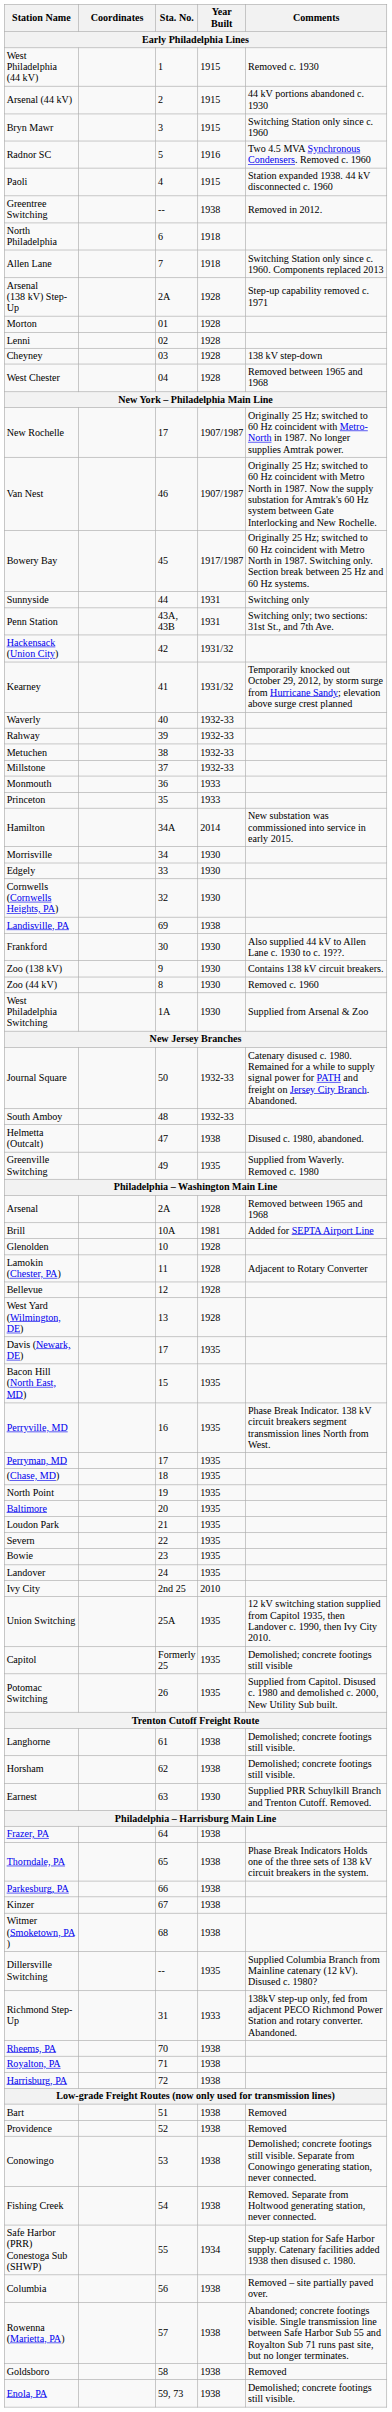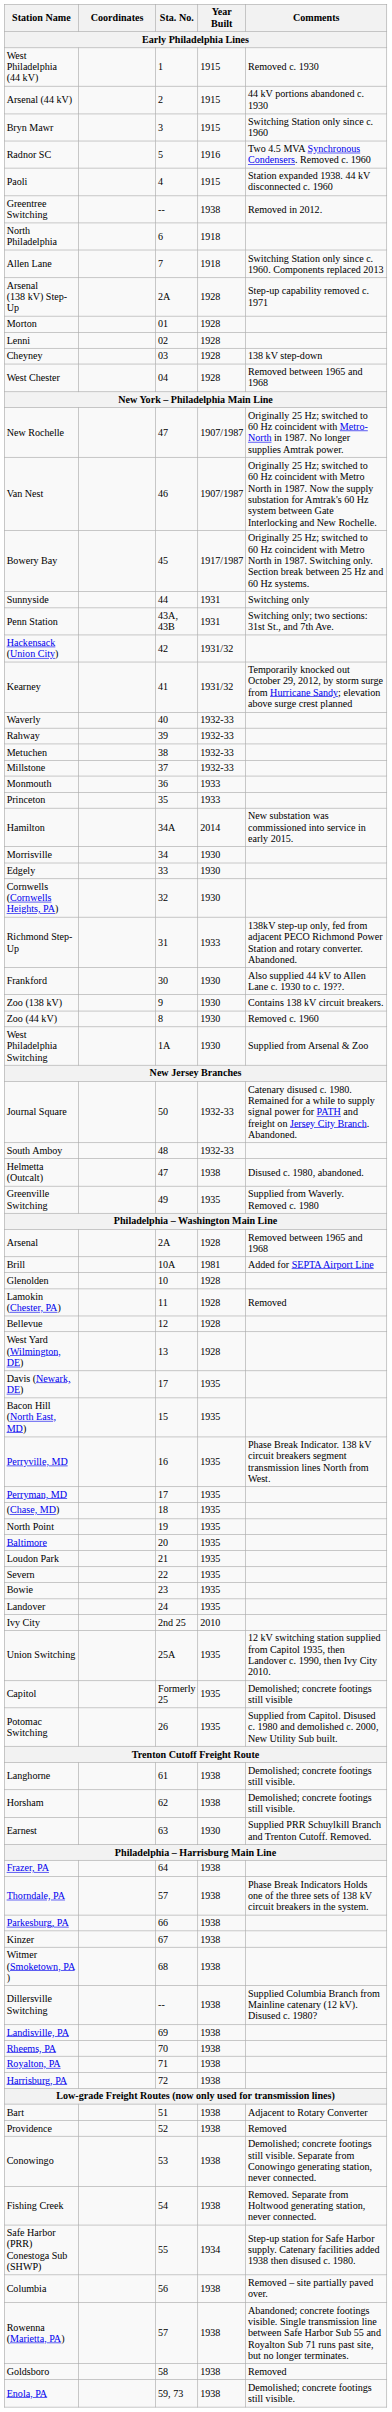 <table class="wikitable sortable">
 <tr>
 <th style="width:20%">Station Name</th>
 <th style="width:21%">Coordinates</th>
 <th style="width:9%">Sta. No.</th>
 <th style="width:10%">Year Built</th>
 <th style="width:40%">Comments</th>
 </tr>
 <tr>
 <th colspan=5>Early Philadelphia Lines</th>
 </tr>
 <tr>
 <td>West Philadelphia (44 kV)</td>
 <td></td>
 <td>1</td>
 <td>1915</td>
 <td>Removed c. 1930</td>
 </tr>
 <tr>
 <td>Arsenal (44 kV)</td>
 <td></td>
 <td>2</td>
 <td>1915</td>
 <td>44 kV portions abandoned c. 1930</td>
 </tr>
 <tr>
 <td>Bryn Mawr</td>
 <td></td>
 <td>3</td>
 <td>1915</td>
 <td>Switching Station only since c. 1960</td>
 </tr>
 <tr>
 <td>Radnor SC</td>
 <td></td>
 <td>5</td>
 <td>1916</td>
 <td>Two 4.5 MVA <a href='#'>Synchronous Condensers</a>. Removed c. 1960</td>
 </tr>
 <tr>
 <td>Paoli</td>
 <td></td>
 <td>4</td>
 <td>1915</td>
 <td>Station expanded 1938. 44 kV disconnected c. 1960</td>
 </tr>
 <tr>
 <td>Greentree Switching</td>
 <td></td>
 <td>--</td>
 <td>1938</td>
 <td>Removed in 2012.</td>
 </tr>
 <tr>
 <td>North Philadelphia</td>
 <td></td>
 <td>6</td>
 <td>1918</td>
 <td></td>
 </tr>
 <tr>
 <td>Allen Lane</td>
 <td></td>
 <td>7</td>
 <td>1918</td>
 <td>Switching Station only since c. 1960. Components replaced 2013</td>
 </tr>
 <tr>
 <td>Arsenal (138 kV) Step-Up</td>
 <td></td>
 <td>2A</td>
 <td>1928</td>
 <td>Step-up capability removed c. 1971</td>
 </tr>
 <tr>
 <td>Morton</td>
 <td></td>
 <td>01</td>
 <td>1928</td>
 <td></td>
 </tr>
 <tr>
 <td>Lenni</td>
 <td></td>
 <td>02</td>
 <td>1928</td>
 <td></td>
 </tr>
 <tr>
 <td>Cheyney</td>
 <td></td>
 <td>03</td>
 <td>1928</td>
 <td>138 kV step-down</td>
 </tr>
 <tr>
 <td>West Chester</td>
 <td></td>
 <td>04</td>
 <td>1928</td>
 <td>Removed between 1965 and 1968</td>
 </tr>
 <tr>
 <th colspan=5>New York – Philadelphia Main Line</th>
 </tr>
 <tr>
 <td>New Rochelle</td>
 <td></td>
-<td>17</td>
+<td>47</td>
 <td>1907/1987</td>
 <td>Originally 25 Hz; switched to 60 Hz coincident with <a href='#'>Metro-North</a> in 1987. No longer supplies Amtrak power.</td>
 </tr>
 <tr>
 <td>Van Nest</td>
 <td></td>
 <td>46</td>
 <td>1907/1987</td>
 <td>Originally 25 Hz; switched to 60 Hz coincident with Metro North in 1987. Now the supply substation for Amtrak's 60 Hz system between Gate Interlocking and New Rochelle.</td>
 </tr>
 <tr>
 <td>Bowery Bay</td>
 <td></td>
 <td>45</td>
 <td>1917/1987</td>
 <td>Originally 25 Hz; switched to 60 Hz coincident with Metro North in 1987. Switching only. Section break between 25 Hz and 60 Hz systems.</td>
 </tr>
 <tr>
 <td>Sunnyside</td>
 <td></td>
 <td>44</td>
 <td>1931</td>
 <td>Switching only</td>
 </tr>
 <tr>
 <td>Penn Station</td>
 <td></td>
 <td>43A, 43B</td>
 <td>1931</td>
 <td>Switching only; two sections: 31st St., and 7th Ave.</td>
 </tr>
 <tr>
 <td><a href='#'>Hackensack</a> (<a href='#'>Union City</a>)</td>
 <td></td>
 <td>42</td>
 <td>1931/32</td>
 <td></td>
 </tr>
 <tr>
 <td>Kearney</td>
 <td></td>
 <td>41</td>
 <td>1931/32</td>
 <td>Temporarily knocked out October 29, 2012, by storm surge from <a href='#'>Hurricane Sandy</a>; elevation above surge crest planned</td>
 </tr>
 <tr>
 <td>Waverly</td>
 <td></td>
 <td>40</td>
 <td>1932-33</td>
 <td></td>
 </tr>
 <tr>
 <td>Rahway</td>
 <td></td>
 <td>39</td>
 <td>1932-33</td>
 <td></td>
 </tr>
 <tr>
 <td>Metuchen</td>
 <td></td>
 <td>38</td>
 <td>1932-33</td>
 <td></td>
 </tr>
 <tr>
 <td>Millstone</td>
 <td></td>
 <td>37</td>
 <td>1932-33</td>
 <td></td>
 </tr>
 <tr>
 <td>Monmouth</td>
 <td></td>
 <td>36</td>
 <td>1933</td>
 <td></td>
 </tr>
 <tr>
 <td>Princeton</td>
 <td></td>
 <td>35</td>
 <td>1933</td>
 <td></td>
 </tr>
 <tr>
 <td>Hamilton</td>
 <td></td>
 <td>34A</td>
 <td>2014</td>
 <td>New substation was commissioned into service in early 2015.</td>
 </tr>
 <tr>
 <td>Morrisville</td>
 <td></td>
 <td>34</td>
 <td>1930</td>
 <td></td>
 </tr>
 <tr>
 <td>Edgely</td>
 <td></td>
 <td>33</td>
 <td>1930</td>
 <td></td>
 </tr>
 <tr>
 <td>Cornwells (<a href='#'>Cornwells Heights, PA</a>)</td>
 <td></td>
 <td>32</td>
 <td>1930</td>
 <td></td>
 </tr>
 <tr>
-<td><a href='#'>Landisville, PA</a></td>
+<td>Richmond Step-Up</td>
 <td></td>
-<td>69</td>
-<td>1938</td>
-<td></td>
+<td>31</td>
+<td>1933</td>
+<td>138kV step-up only, fed from adjacent PECO Richmond Power Station and rotary converter. Abandoned.</td>
 </tr>
 <tr>
 <td>Frankford</td>
 <td></td>
 <td>30</td>
 <td>1930</td>
 <td>Also supplied 44 kV to Allen Lane c. 1930 to c. 19??.</td>
 </tr>
 <tr>
 <td>Zoo (138 kV)</td>
 <td></td>
 <td>9</td>
 <td>1930</td>
 <td>Contains 138 kV circuit breakers.</td>
 </tr>
 <tr>
 <td>Zoo (44 kV)</td>
 <td></td>
 <td>8</td>
 <td>1930</td>
 <td>Removed c. 1960</td>
 </tr>
 <tr>
 <td>West Philadelphia Switching</td>
 <td></td>
 <td>1A</td>
 <td>1930</td>
 <td>Supplied from Arsenal & Zoo</td>
 </tr>
 <tr>
 <th colspan=5>New Jersey Branches</th>
 </tr>
 <tr>
 <td>Journal Square</td>
 <td></td>
 <td>50</td>
 <td>1932-33</td>
 <td>Catenary disused c. 1980. Remained for a while to supply signal power for <a href='#'>PATH</a> and freight on <a href='#'>Jersey City Branch</a>. Abandoned.</td>
 </tr>
 <tr>
 <td>South Amboy</td>
 <td></td>
 <td>48</td>
 <td>1932-33</td>
 <td></td>
 </tr>
 <tr>
 <td>Helmetta (Outcalt)</td>
 <td></td>
 <td>47</td>
 <td>1938</td>
 <td>Disused c. 1980, abandoned.</td>
 </tr>
 <tr>
 <td>Greenville Switching</td>
 <td></td>
 <td>49</td>
 <td>1935</td>
 <td>Supplied from Waverly. Removed c. 1980</td>
 </tr>
 <tr>
 <th colspan=5>Philadelphia – Washington Main Line</th>
 </tr>
 <tr>
 <td>Arsenal</td>
 <td></td>
 <td>2A</td>
 <td>1928</td>
 <td>Removed between 1965 and 1968</td>
 </tr>
 <tr>
 <td>Brill</td>
 <td></td>
 <td>10A</td>
 <td>1981</td>
 <td>Added for <a href='#'>SEPTA Airport Line</a></td>
 </tr>
 <tr>
 <td>Glenolden</td>
 <td></td>
 <td>10</td>
 <td>1928</td>
 <td></td>
 </tr>
 <tr>
 <td>Lamokin (<a href='#'>Chester, PA</a>)</td>
 <td></td>
 <td>11</td>
 <td>1928</td>
-<td>Adjacent to Rotary Converter</td>
+<td>Removed</td>
 </tr>
 <tr>
 <td>Bellevue</td>
 <td></td>
 <td>12</td>
 <td>1928</td>
 <td></td>
 </tr>
 <tr>
 <td>West Yard (<a href='#'>Wilmington, DE</a>)</td>
 <td></td>
 <td>13</td>
 <td>1928</td>
 <td></td>
 </tr>
 <tr>
 <td>Davis (<a href='#'>Newark, DE</a>)</td>
 <td></td>
 <td>17</td>
 <td>1935</td>
 <td></td>
 </tr>
 <tr>
 <td>Bacon Hill (<a href='#'>North East, MD</a>)</td>
 <td></td>
 <td>15</td>
 <td>1935</td>
 <td></td>
 </tr>
 <tr>
 <td><a href='#'>Perryville, MD</a></td>
 <td></td>
 <td>16</td>
 <td>1935</td>
 <td>Phase Break Indicator. 138 kV circuit breakers segment transmission lines North from West.</td>
 </tr>
 <tr>
 <td><a href='#'>Perryman, MD</a></td>
 <td></td>
 <td>17</td>
 <td>1935</td>
 <td></td>
 </tr>
 <tr>
 <td> (<a href='#'>Chase, MD</a>)</td>
 <td></td>
 <td>18</td>
 <td>1935</td>
 <td></td>
 </tr>
 <tr>
 <td>North Point</td>
 <td></td>
 <td>19</td>
 <td>1935</td>
 <td></td>
 </tr>
 <tr>
 <td><a href='#'>Baltimore</a></td>
 <td></td>
 <td>20</td>
 <td>1935</td>
 <td></td>
 </tr>
 <tr>
 <td>Loudon Park</td>
 <td></td>
 <td>21</td>
 <td>1935</td>
 <td></td>
 </tr>
 <tr>
 <td>Severn</td>
 <td></td>
 <td>22</td>
 <td>1935</td>
 <td></td>
 </tr>
 <tr>
 <td>Bowie</td>
 <td></td>
 <td>23</td>
 <td>1935</td>
 <td></td>
 </tr>
 <tr>
 <td>Landover</td>
 <td></td>
 <td>24</td>
 <td>1935</td>
 <td></td>
 </tr>
 <tr>
 <td>Ivy City</td>
 <td></td>
 <td>2nd 25</td>
 <td>2010</td>
 <td></td>
 </tr>
 <tr>
 <td>Union Switching</td>
 <td></td>
 <td>25A</td>
 <td>1935</td>
 <td>12 kV switching station supplied from Capitol 1935, then Landover c. 1990, then Ivy City 2010.</td>
 </tr>
 <tr>
 <td>Capitol</td>
 <td></td>
 <td>Formerly 25</td>
 <td>1935</td>
 <td>Demolished; concrete footings still visible</td>
 </tr>
 <tr>
 <td>Potomac Switching</td>
 <td></td>
 <td>26</td>
 <td>1935</td>
 <td>Supplied from Capitol. Disused c. 1980 and demolished c. 2000, New Utility Sub built.</td>
 </tr>
 <tr>
 <th colspan=5>Trenton Cutoff Freight Route</th>
 </tr>
 <tr>
 <td>Langhorne</td>
 <td></td>
 <td>61</td>
 <td>1938</td>
 <td>Demolished; concrete footings still visible.</td>
 </tr>
 <tr>
 <td>Horsham</td>
 <td></td>
 <td>62</td>
 <td>1938</td>
 <td>Demolished; concrete footings still visible.</td>
 </tr>
 <tr>
 <td>Earnest</td>
 <td></td>
 <td>63</td>
 <td>1930</td>
 <td>Supplied PRR Schuylkill Branch and Trenton Cutoff. Removed.</td>
 </tr>
 <tr>
 <th colspan=5>Philadelphia – Harrisburg Main Line</th>
 </tr>
 <tr>
 <td><a href='#'>Frazer, PA</a></td>
 <td></td>
 <td>64</td>
 <td>1938</td>
 <td></td>
 </tr>
 <tr>
 <td><a href='#'>Thorndale, PA</a></td>
 <td></td>
-<td>65</td>
+<td>57</td>
 <td>1938</td>
 <td>Phase Break Indicators Holds one of the three sets of 138 kV circuit breakers in the system.</td>
 </tr>
 <tr>
 <td><a href='#'>Parkesburg, PA</a></td>
 <td></td>
 <td>66</td>
 <td>1938</td>
 <td></td>
 </tr>
 <tr>
 <td>Kinzer</td>
 <td></td>
 <td>67</td>
 <td>1938</td>
 <td></td>
 </tr>
 <tr>
 <td>Witmer (<a href='#'>Smoketown, PA</a> )</td>
 <td></td>
 <td>68</td>
 <td>1938</td>
 <td></td>
 </tr>
 <tr>
 <td>Dillersville Switching</td>
 <td></td>
 <td>--</td>
-<td>1935</td>
+<td>1938</td>
 <td>Supplied Columbia Branch from Mainline catenary (12 kV). Disused c. 1980?</td>
 </tr>
 <tr>
-<td>Richmond Step-Up</td>
+<td><a href='#'>Landisville, PA</a></td>
 <td></td>
-<td>31</td>
-<td>1933</td>
-<td>138kV step-up only, fed from adjacent PECO Richmond Power Station and rotary converter. Abandoned.</td>
+<td>69</td>
+<td>1938</td>
+<td></td>
 </tr>
 <tr>
 <td><a href='#'>Rheems, PA</a></td>
 <td></td>
 <td>70</td>
 <td>1938</td>
 <td></td>
 </tr>
 <tr>
 <td><a href='#'>Royalton, PA</a></td>
 <td></td>
 <td>71</td>
 <td>1938</td>
 <td></td>
 </tr>
 <tr>
 <td><a href='#'>Harrisburg, PA</a></td>
 <td></td>
 <td>72</td>
 <td>1938</td>
 <td></td>
 </tr>
 <tr>
 <th colspan=5>Low-grade Freight Routes (now only used for transmission lines)</th>
 </tr>
 <tr>
 <td>Bart</td>
 <td></td>
 <td>51</td>
 <td>1938</td>
-<td>Removed</td>
+<td>Adjacent to Rotary Converter</td>
 </tr>
 <tr>
 <td>Providence</td>
 <td></td>
 <td>52</td>
 <td>1938</td>
 <td>Removed</td>
 </tr>
 <tr>
 <td>Conowingo</td>
 <td></td>
 <td>53</td>
 <td>1938</td>
 <td>Demolished; concrete footings still visible. Separate from Conowingo generating station, never connected.</td>
 </tr>
 <tr>
 <td>Fishing Creek</td>
 <td></td>
 <td>54</td>
 <td>1938</td>
 <td>Removed. Separate from Holtwood generating station, never connected.</td>
 </tr>
 <tr>
 <td>Safe Harbor (PRR) Conestoga Sub (SHWP)</td>
 <td></td>
 <td>55</td>
 <td>1934</td>
 <td>Step-up station for Safe Harbor supply. Catenary facilities added 1938 then disused c. 1980.</td>
 </tr>
 <tr>
 <td>Columbia</td>
 <td></td>
 <td>56</td>
 <td>1938</td>
 <td>Removed – site partially paved over.</td>
 </tr>
 <tr>
 <td>Rowenna (<a href='#'>Marietta, PA</a>)</td>
 <td></td>
 <td>57</td>
 <td>1938</td>
 <td>Abandoned; concrete footings visible. Single transmission line between Safe Harbor Sub 55 and Royalton Sub 71 runs past site, but no longer terminates.</td>
 </tr>
 <tr>
 <td>Goldsboro</td>
 <td></td>
 <td>58</td>
 <td>1938</td>
 <td>Removed</td>
 </tr>
 <tr>
 <td><a href='#'>Enola, PA</a></td>
 <td></td>
 <td>59, 73</td>
 <td>1938</td>
 <td>Demolished; concrete footings still visible.</td>
 </tr>
 </table>
